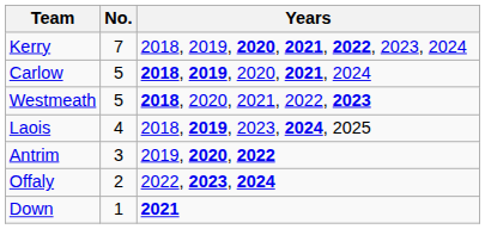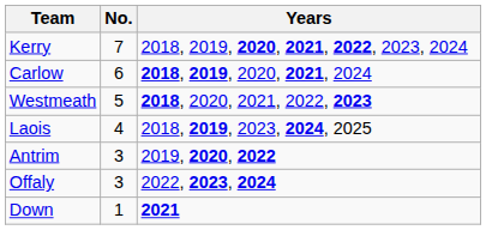 <table class="wikitable sortable">
 <tr>
 <th width="20%">Team</th>
 <th>No.</th>
 <th>Years</th>
 </tr>
 <tr>
 <td> <a href='#'>Kerry</a></td>
 <td align="center">7</td>
 <td><a href='#'>2018</a>, <a href='#'>2019</a>, <a href='#'><strong>2020</strong></a>, <a href='#'><strong>2021</strong></a>, <a href='#'><strong>2022</strong></a>, <a href='#'>2023</a>, <a href='#'>2024</a></td>
 </tr>
 <tr>
 <td> <a href='#'>Carlow</a></td>
-<td align="center">5</td>
+<td align="center">6</td>
 <td><a href='#'><strong>2018</strong></a>, <a href='#'><strong>2019</strong></a>, <a href='#'>2020</a>, <a href='#'><strong>2021</strong></a>, <a href='#'>2024</a></td>
 </tr>
 <tr>
 <td> <a href='#'>Westmeath</a></td>
 <td align="center">5</td>
 <td><a href='#'><strong>2018</strong></a>, <a href='#'>2020</a>, <a href='#'>2021</a>, <a href='#'>2022</a>, <a href='#'><strong>2023</strong></a></td>
 </tr>
 <tr>
 <td> <a href='#'>Laois</a></td>
 <td align="center">4</td>
 <td><a href='#'>2018</a>, <a href='#'><strong>2019</strong></a>, <a href='#'>2023</a>, <a href='#'><strong>2024</strong></a>, 2025</td>
 </tr>
 <tr>
 <td> <a href='#'>Antrim</a></td>
 <td align="center">3</td>
 <td><a href='#'>2019</a>, <a href='#'><strong>2020</strong></a>, <a href='#'><strong>2022</strong></a></td>
 </tr>
 <tr>
 <td> <a href='#'>Offaly</a></td>
-<td align="center">2</td>
+<td align="center">3</td>
 <td><a href='#'>2022</a>, <a href='#'><strong>2023</strong></a>, <a href='#'><strong>2024</strong></a></td>
 </tr>
 <tr>
 <td> <a href='#'>Down</a></td>
 <td align="center">1</td>
 <td><strong><a href='#'>2021</a></strong></td>
 </tr>
 </table>
